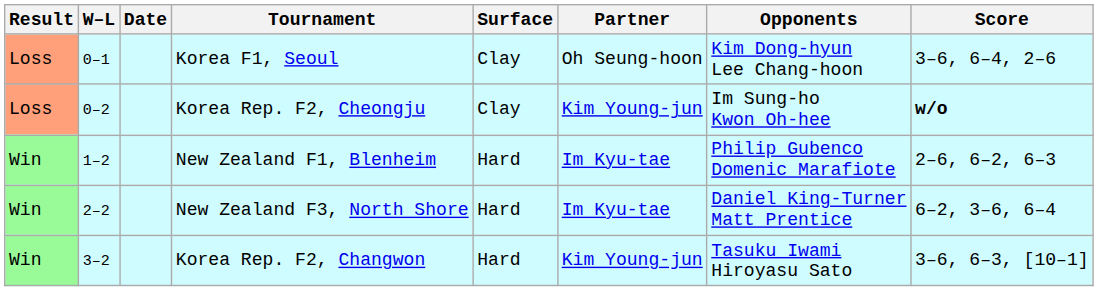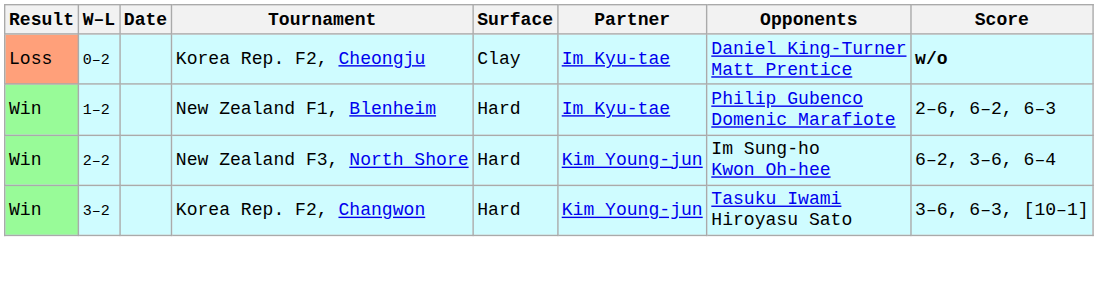 <table class="sortable wikitable">
 <tr>
 <th>Result</th>
 <th class="unsortable">W–L</th>
 <th>Date</th>
 <th>Tournament</th>
 <th>Surface</th>
 <th>Partner</th>
 <th>Opponents</th>
 <th class="unsortable">Score</th>
 </tr>
 <tr style="background:#cffcff;">
 <td style="background:#ffa07a;">Loss</td>
-<td><small>0–1</small></td>
-<td></td>
-<td>Korea F1, <a href='#'>Seoul</a></td>
-<td>Clay</td>
-<td> Oh Seung-hoon</td>
-<td> <a href='#'>Kim Dong-hyun</a> <br>  Lee Chang-hoon</td>
-<td>3–6, 6–4, 2–6</td>
-</tr>
-<tr style="background:#cffcff;">
-<td style="background:#ffa07a;">Loss</td>
 <td><small>0–2</small></td>
 <td></td>
 <td>Korea Rep. F2, <a href='#'>Cheongju</a></td>
 <td>Clay</td>
-<td> <a href='#'>Kim Young-jun</a></td>
-<td> Im Sung-ho <br>  <a href='#'>Kwon Oh-hee</a></td>
+<td> <a href='#'>Im Kyu-tae</a></td>
+<td> <a href='#'>Daniel King-Turner</a> <br>  <a href='#'>Matt Prentice</a></td>
 <td><strong>w/o</strong></td>
 </tr>
 <tr style="background:#cffcff;">
 <td style="background:#98fb98;">Win</td>
 <td><small>1–2</small></td>
 <td></td>
 <td>New Zealand F1, <a href='#'>Blenheim</a></td>
 <td>Hard</td>
 <td> <a href='#'>Im Kyu-tae</a></td>
 <td> <a href='#'>Philip Gubenco</a> <br>  <a href='#'>Domenic Marafiote</a></td>
 <td>2–6, 6–2, 6–3</td>
 </tr>
 <tr style="background:#cffcff;">
 <td style="background:#98fb98;">Win</td>
 <td><small>2–2</small></td>
 <td></td>
 <td>New Zealand F3, <a href='#'>North Shore</a></td>
 <td>Hard</td>
-<td> <a href='#'>Im Kyu-tae</a></td>
-<td> <a href='#'>Daniel King-Turner</a> <br>  <a href='#'>Matt Prentice</a></td>
+<td> <a href='#'>Kim Young-jun</a></td>
+<td> Im Sung-ho <br>  <a href='#'>Kwon Oh-hee</a></td>
 <td>6–2, 3–6, 6–4</td>
 </tr>
 <tr style="background:#cffcff;">
 <td style="background:#98fb98;">Win</td>
 <td><small>3–2</small></td>
 <td></td>
 <td>Korea Rep. F2, <a href='#'>Changwon</a></td>
 <td>Hard</td>
 <td> <a href='#'>Kim Young-jun</a></td>
 <td> <a href='#'>Tasuku Iwami</a> <br>  Hiroyasu Sato</td>
 <td>3–6, 6–3, [10–1]</td>
 </tr>
 </table>
